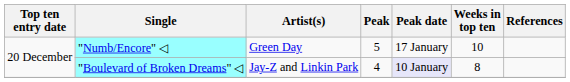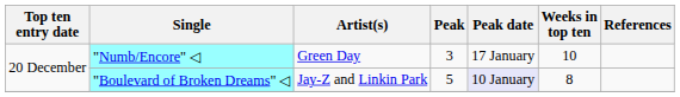 <table class="wikitable sortable">
 <tr>
 <th>Top ten<br>entry date</th>
 <th>Single</th>
 <th>Artist(s)</th>
 <th data-sort-type="number">Peak</th>
 <th>Peak date</th>
 <th data-sort-type="number">Weeks in<br>top ten</th>
 <th>References</th>
 </tr>
 <tr>
 <td rowspan=2>20 December</td>
 <td style="background:#9ff;">"<a href='#'>Numb/Encore</a>" ◁</td>
 <td><a href='#'>Green Day</a></td>
-<td style="text-align:center;">5</td>
+<td style="text-align:center;">3</td>
 <td>17 January</td>
 <td style="text-align:center;">10</td>
 <td style="text-align:center;"></td>
 </tr>
 <tr>
 <td style="background:#9ff;">"<a href='#'>Boulevard of Broken Dreams</a>" ◁</td>
 <td><a href='#'>Jay-Z</a> and <a href='#'>Linkin Park</a></td>
-<td style="text-align:center;">4</td>
+<td style="text-align:center;">5</td>
 <td style="background: lavender;">10 January</td>
 <td style="text-align:center;">8</td>
 <td style="text-align:center;"></td>
 </tr>
 <tr>
 </tr>
 </table>
